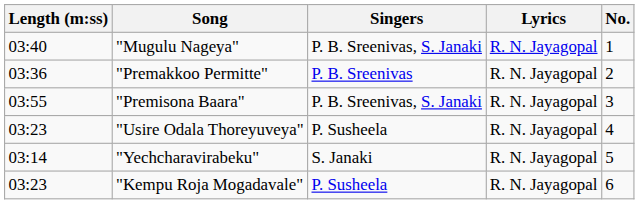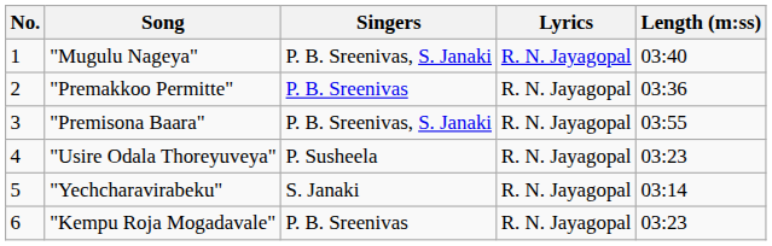 <table class="wikitable" style="font-size:95%;">
 <tr>
-<th>Length (m:ss)</th>
+<th>No.</th>
 <th>Song</th>
 <th>Singers</th>
 <th>Lyrics</th>
-<th>No.</th>
+<th>Length (m:ss)</th>
 </tr>
 <tr>
-<td>03:40</td>
+<td>1</td>
 <td>"Mugulu Nageya"</td>
 <td>P. B. Sreenivas, <a href='#'>S. Janaki</a></td>
 <td><a href='#'>R. N. Jayagopal</a></td>
-<td>1</td>
+<td>03:40</td>
 </tr>
 <tr>
-<td>03:36</td>
+<td>2</td>
 <td>"Premakkoo Permitte"</td>
 <td><a href='#'>P. B. Sreenivas</a></td>
 <td>R. N. Jayagopal</td>
-<td>2</td>
+<td>03:36</td>
 </tr>
 <tr>
-<td>03:55</td>
+<td>3</td>
 <td>"Premisona Baara"</td>
 <td>P. B. Sreenivas, <a href='#'>S. Janaki</a></td>
 <td>R. N. Jayagopal</td>
-<td>3</td>
+<td>03:55</td>
 </tr>
 <tr>
-<td>03:23</td>
+<td>4</td>
 <td>"Usire Odala Thoreyuveya"</td>
 <td>P. Susheela</td>
 <td>R. N. Jayagopal</td>
-<td>4</td>
+<td>03:23</td>
 </tr>
 <tr>
-<td>03:14</td>
+<td>5</td>
 <td>"Yechcharavirabeku"</td>
 <td>S. Janaki</td>
 <td>R. N. Jayagopal</td>
-<td>5</td>
+<td>03:14</td>
 </tr>
 <tr>
+<td>6</td>
+<td>"Kempu Roja Mogadavale"</td>
+<td>P. B. Sreenivas</td>
+<td>R. N. Jayagopal</td>
 <td>03:23</td>
-<td>"Kempu Roja Mogadavale"</td>
-<td><a href='#'>P. Susheela</a></td>
-<td>R. N. Jayagopal</td>
-<td>6</td>
 </tr>
 </table>
